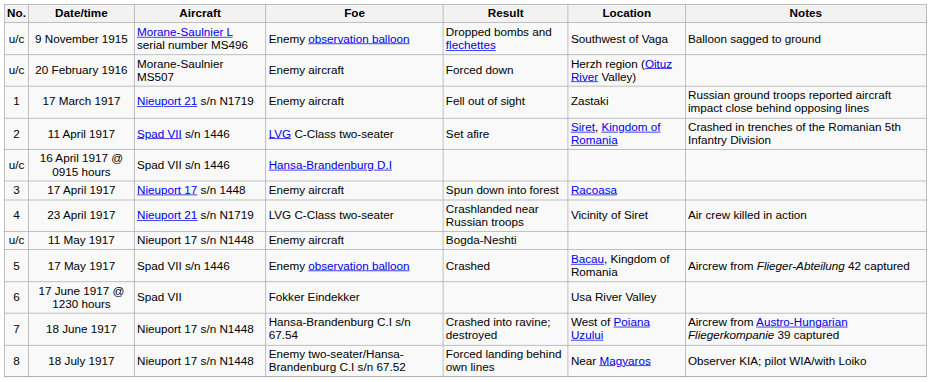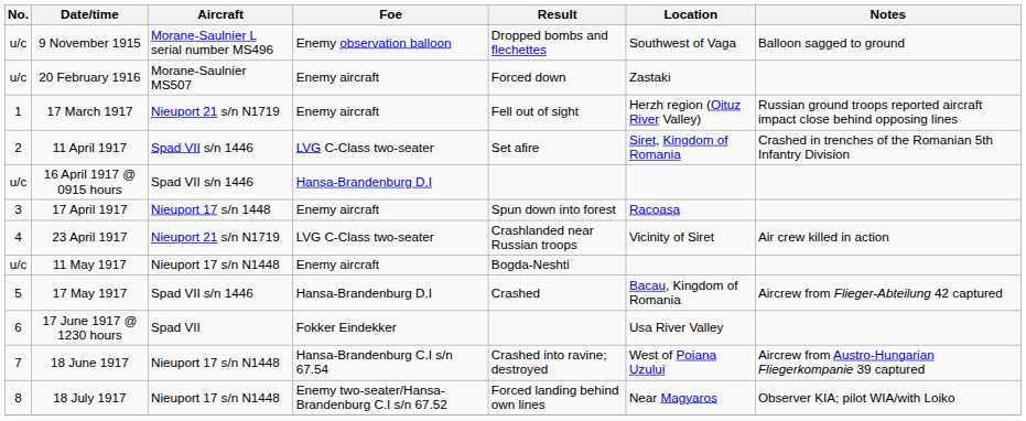 <table class="wikitable" style="margin: 1em auto 1em auto">
 <tr>
 <th>No.</th>
 <th>Date/time</th>
 <th>Aircraft</th>
 <th>Foe</th>
 <th>Result</th>
 <th>Location</th>
 <th>Notes</th>
 </tr>
 <tr>
 <td align="center">u/c</td>
 <td align="center">9 November 1915</td>
 <td><a href='#'>Morane-Saulnier L</a> serial number MS496</td>
 <td>Enemy <a href='#'>observation balloon</a></td>
 <td>Dropped bombs and <a href='#'>flechettes</a></td>
 <td>Southwest of Vaga</td>
 <td>Balloon sagged to ground</td>
 </tr>
 <tr>
 <td align="center">u/c</td>
 <td align="center">20 February 1916</td>
 <td>Morane-Saulnier MS507</td>
 <td>Enemy aircraft</td>
 <td>Forced down</td>
-<td>Herzh region (<a href='#'>Oituz River</a> Valley)</td>
+<td>Zastaki</td>
 <td></td>
 </tr>
 <tr>
 <td align="center">1</td>
 <td align="center">17 March 1917</td>
 <td><a href='#'>Nieuport 21</a> s/n N1719</td>
 <td>Enemy aircraft</td>
 <td>Fell out of sight</td>
-<td>Zastaki</td>
+<td>Herzh region (<a href='#'>Oituz River</a> Valley)</td>
 <td>Russian ground troops reported aircraft impact close behind opposing lines</td>
 </tr>
 <tr>
 <td align="center">2</td>
 <td align="center">11 April 1917</td>
 <td><a href='#'>Spad VII</a> s/n 1446</td>
 <td><a href='#'>LVG</a> C-Class two-seater</td>
 <td>Set afire</td>
 <td><a href='#'>Siret</a>, <a href='#'>Kingdom of Romania</a></td>
 <td>Crashed in trenches of the Romanian 5th Infantry Division</td>
 </tr>
 <tr>
 <td align="center">u/c</td>
 <td align="center">16 April 1917 @ 0915 hours</td>
 <td>Spad VII s/n 1446</td>
 <td><a href='#'>Hansa-Brandenburg D.I</a></td>
 <td></td>
 <td></td>
 <td></td>
 </tr>
 <tr>
 <td align="center">3</td>
 <td align="center">17 April 1917</td>
 <td><a href='#'>Nieuport 17</a> s/n 1448</td>
 <td>Enemy aircraft</td>
 <td>Spun down into forest</td>
 <td><a href='#'>Racoasa</a></td>
 <td></td>
 </tr>
 <tr>
 <td align="center">4</td>
 <td align="center">23 April 1917</td>
 <td><a href='#'>Nieuport 21</a> s/n N1719</td>
 <td>LVG C-Class two-seater</td>
 <td>Crashlanded near Russian troops</td>
 <td>Vicinity of Siret</td>
 <td>Air crew killed in action</td>
 </tr>
 <tr>
 <td align="center">u/c</td>
 <td align="center">11 May 1917</td>
 <td>Nieuport 17 s/n N1448</td>
 <td>Enemy aircraft</td>
 <td>Bogda-Neshti</td>
 <td></td>
 <td></td>
 </tr>
 <tr>
 <td align="center">5</td>
 <td align="center">17 May 1917</td>
 <td>Spad VII s/n 1446</td>
-<td>Enemy <a href='#'>observation balloon</a></td>
+<td>Hansa-Brandenburg D.I</td>
 <td>Crashed</td>
 <td><a href='#'>Bacau</a>, Kingdom of Romania</td>
 <td>Aircrew from <em>Flieger-Abteilung</em> 42 captured</td>
 </tr>
 <tr>
 <td align="center">6</td>
 <td align="center">17 June 1917 @ 1230 hours</td>
 <td>Spad VII</td>
 <td>Fokker Eindekker</td>
 <td></td>
 <td>Usa River Valley</td>
 <td></td>
 </tr>
 <tr>
 <td align="center">7</td>
 <td align="center">18 June 1917</td>
 <td>Nieuport 17 s/n N1448</td>
 <td>Hansa-Brandenburg C.I s/n 67.54</td>
 <td>Crashed into ravine; destroyed</td>
 <td>West of <a href='#'>Poiana Uzului</a></td>
 <td>Aircrew from <a href='#'>Austro-Hungarian</a> <em>Fliegerkompanie</em> 39 captured</td>
 </tr>
 <tr>
 <td align="center">8</td>
 <td align="center">18 July 1917</td>
 <td>Nieuport 17 s/n N1448</td>
 <td>Enemy two-seater/Hansa-Brandenburg C.I s/n 67.52</td>
 <td>Forced landing behind own lines</td>
 <td>Near <a href='#'>Magyaros</a></td>
 <td>Observer KIA; pilot WIA/with Loiko</td>
 </tr>
 <tr>
 </tr>
 </table>
